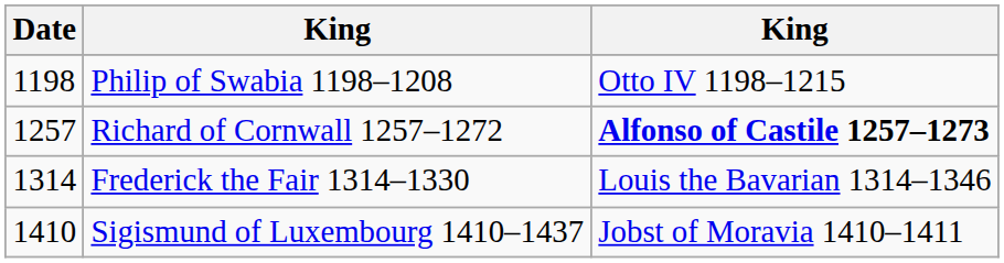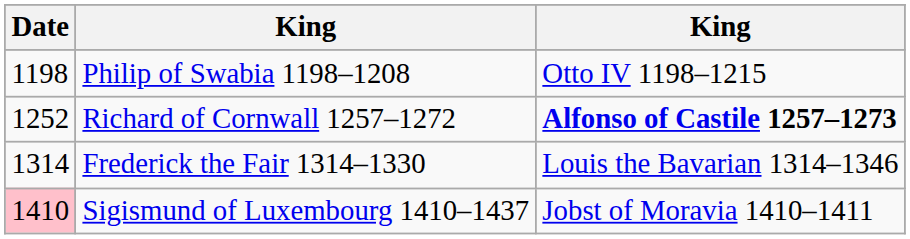 <table class="wikitable">
 <tr>
 <th>Date</th>
 <th>King</th>
 <th>King</th>
 </tr>
 <tr>
 <td>1198</td>
 <td><a href='#'>Philip of Swabia</a> 1198–1208</td>
 <td><a href='#'>Otto IV</a> 1198–1215</td>
 </tr>
 <tr>
-<td>1257</td>
+<td>1252</td>
 <td><a href='#'>Richard of Cornwall</a> 1257–1272</td>
 <td><strong><a href='#'>Alfonso of Castile</a> 1257–1273</strong></td>
 </tr>
 <tr>
 <td>1314</td>
 <td><a href='#'>Frederick the Fair</a> 1314–1330</td>
 <td><a href='#'>Louis the Bavarian</a> 1314–1346</td>
 </tr>
 <tr>
-<td>1410</td>
+<td style="background: pink;">1410</td>
 <td><a href='#'>Sigismund of Luxembourg</a> 1410–1437</td>
 <td><a href='#'>Jobst of Moravia</a> 1410–1411</td>
 </tr>
 </table>
